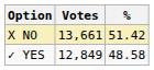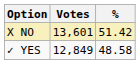 <table class="wikitable">
 <tr>
 <th>Option</th>
 <th>Votes</th>
 <th>%</th>
 </tr>
 <tr>
 <td style=background:#f8f1bd>X NO</td>
-<td style=background:#f8f1bd>13,661</td>
+<td style=background:#f8f1bd>13,601</td>
 <td style=background:#f8f1bd>51.42</td>
 </tr>
 <tr>
 <td>✓ YES</td>
 <td>12,849</td>
 <td>48.58</td>
 </tr>
 </table>
